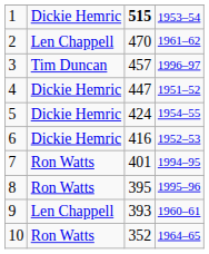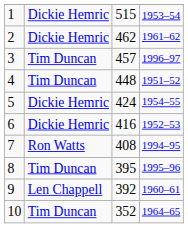 <table class="wikitable">
 <tr>
 </tr>
 <tr>
 <td>1</td>
 <td><a href='#'>Dickie Hemric</a></td>
-<td><strong>515</strong></td>
+<td>515</td>
 <td style="font-size:80%;"><a href='#'>1953–54</a></td>
 </tr>
 <tr>
 <td>2</td>
-<td><a href='#'>Len Chappell</a></td>
-<td>470</td>
+<td><a href='#'>Dickie Hemric</a></td>
+<td>462</td>
 <td style="font-size:80%;"><a href='#'>1961–62</a></td>
 </tr>
 <tr>
 <td>3</td>
 <td><a href='#'>Tim Duncan</a></td>
 <td>457</td>
 <td style="font-size:80%;"><a href='#'>1996–97</a></td>
 </tr>
 <tr>
 <td>4</td>
-<td><a href='#'>Dickie Hemric</a></td>
-<td>447</td>
+<td><a href='#'>Tim Duncan</a></td>
+<td>448</td>
 <td style="font-size:80%;"><a href='#'>1951–52</a></td>
 </tr>
 <tr>
 <td>5</td>
 <td><a href='#'>Dickie Hemric</a></td>
 <td>424</td>
 <td style="font-size:80%;"><a href='#'>1954–55</a></td>
 </tr>
 <tr>
 <td>6</td>
 <td><a href='#'>Dickie Hemric</a></td>
 <td>416</td>
 <td style="font-size:80%;"><a href='#'>1952–53</a></td>
 </tr>
 <tr>
 <td>7</td>
 <td><a href='#'>Ron Watts</a></td>
-<td>401</td>
+<td>408</td>
 <td style="font-size:80%;"><a href='#'>1994–95</a></td>
 </tr>
 <tr>
 <td>8</td>
-<td><a href='#'>Ron Watts</a></td>
+<td><a href='#'>Tim Duncan</a></td>
 <td>395</td>
 <td style="font-size:80%;"><a href='#'>1995–96</a></td>
 </tr>
 <tr>
 <td>9</td>
 <td><a href='#'>Len Chappell</a></td>
-<td>393</td>
+<td>392</td>
 <td style="font-size:80%;"><a href='#'>1960–61</a></td>
 </tr>
 <tr>
 <td>10</td>
-<td><a href='#'>Ron Watts</a></td>
+<td><a href='#'>Tim Duncan</a></td>
 <td>352</td>
 <td style="font-size:80%;"><a href='#'>1964–65</a></td>
 </tr>
 </table>
